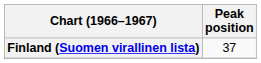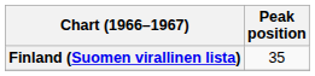 <table class="wikitable sortable plainrowheaders" style="text-align:center">
 <tr>
 <th scope="col">Chart (1966–1967)</th>
 <th scope="col">Peak<br>position</th>
 </tr>
 <tr>
 <th scope="row">Finland (<a href='#'>Suomen virallinen lista</a>)</th>
-<td>37</td>
+<td>35</td>
 </tr>
 <tr>
 </tr>
 <tr>
 </tr>
 </table>
